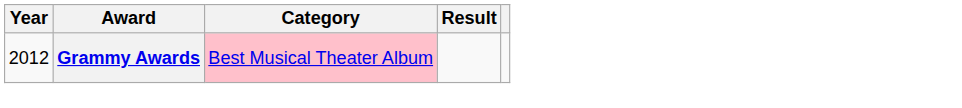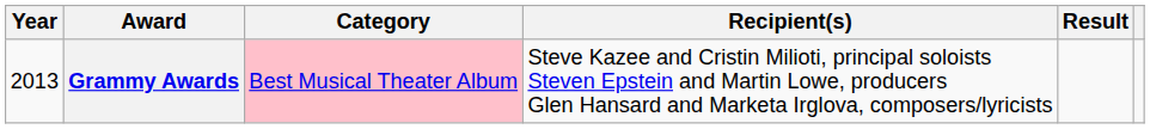 <table class="wikitable plainrowheaders sortable">
 <tr>
 <th scope="col">Year</th>
 <th scope="col">Award</th>
 <th scope="col">Category</th>
+<th scope="col">Recipient(s)</th>
 <th scope="col">Result</th>
 <th scope="col" class="unsortable"></th>
 </tr>
 <tr>
-<td>2012</td>
+<td>2013</td>
 <th scope="row"><a href='#'>Grammy Awards</a></th>
 <td style="background: pink;"><a href='#'>Best Musical Theater Album</a></td>
+<td>Steve Kazee and Cristin Milioti, principal soloists<br><a href='#'>Steven Epstein</a> and Martin Lowe, producers<br>Glen Hansard and Marketa Irglova, composers/lyricists</td>
 <td></td>
 <td align="center"><br><br></td>
 </tr>
 </table>
